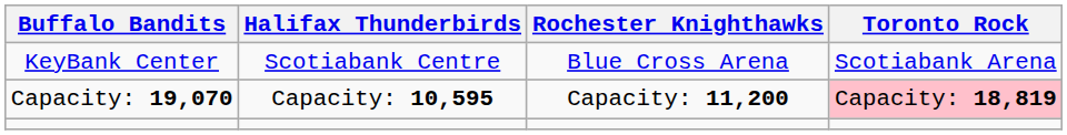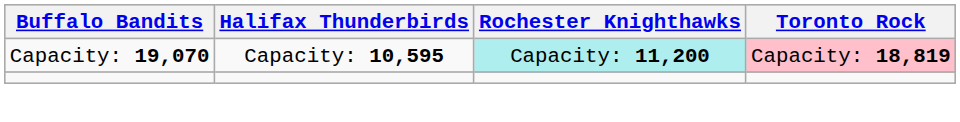 <table class="wikitable" style="text-align:center">
 <tr>
 <th><a href='#'>Buffalo Bandits</a></th>
 <th><a href='#'>Halifax Thunderbirds</a></th>
 <th><a href='#'>Rochester Knighthawks</a></th>
 <th><a href='#'>Toronto Rock</a></th>
 </tr>
 <tr>
-<td><a href='#'>KeyBank Center</a></td>
-<td><a href='#'>Scotiabank Centre</a></td>
-<td><a href='#'>Blue Cross Arena</a></td>
-<td><a href='#'>Scotiabank Arena</a></td>
-</tr>
-<tr>
 <td>Capacity: <strong>19,070</strong></td>
 <td>Capacity: <strong>10,595</strong></td>
-<td>Capacity: <strong>11,200</strong></td>
+<td style="background: paleturquoise;">Capacity: <strong>11,200</strong></td>
 <td style="background: pink;">Capacity: <strong>18,819</strong></td>
 </tr>
 <tr>
 <td></td>
 <td></td>
 <td></td>
 <td></td>
 </tr>
 </table>
